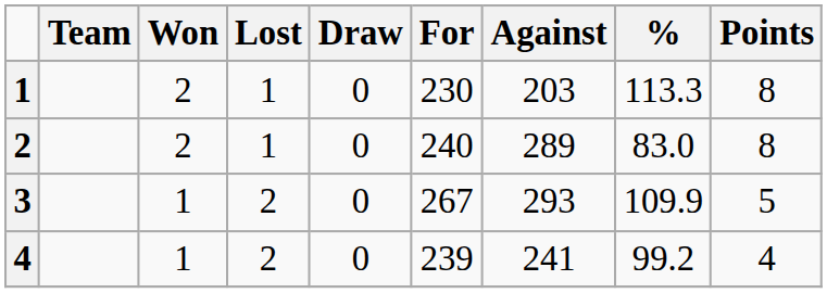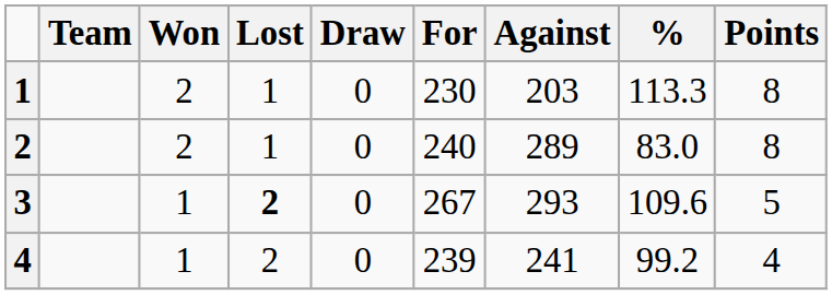 <table class="wikitable">
 <tr>
 <td></td>
 <th>Team</th>
 <th>Won</th>
 <th>Lost</th>
 <th>Draw</th>
 <th>For</th>
 <th>Against</th>
 <th>%</th>
 <th>Points</th>
 </tr>
 <tr>
 <th>1</th>
 <td></td>
 <td align=center>2</td>
 <td align=center>1</td>
 <td align=center>0</td>
 <td align=center>230</td>
 <td align=center>203</td>
 <td align=center>113.3</td>
 <td align=center>8</td>
 </tr>
 <tr>
 <th>2</th>
 <td></td>
 <td align=center>2</td>
 <td align=center>1</td>
 <td align=center>0</td>
 <td align=center>240</td>
 <td align=center>289</td>
 <td align=center>83.0</td>
 <td align=center>8</td>
 </tr>
 <tr>
 <th>3</th>
 <td></td>
 <td align=center>1</td>
-<td align=center>2</td>
+<td align=center><strong>2</strong></td>
 <td align=center>0</td>
 <td align=center>267</td>
 <td align=center>293</td>
-<td align=center>109.9</td>
+<td align=center>109.6</td>
 <td align=center>5</td>
 </tr>
 <tr>
 <th>4</th>
 <td></td>
 <td align=center>1</td>
 <td align=center>2</td>
 <td align=center>0</td>
 <td align=center>239</td>
 <td align=center>241</td>
 <td align=center>99.2</td>
 <td align=center>4</td>
 </tr>
 <tr>
 </tr>
 </table>
